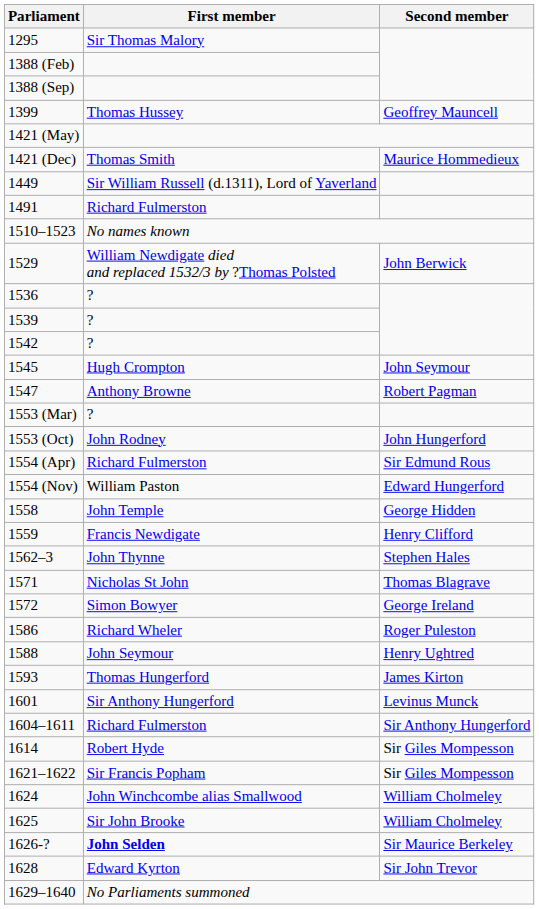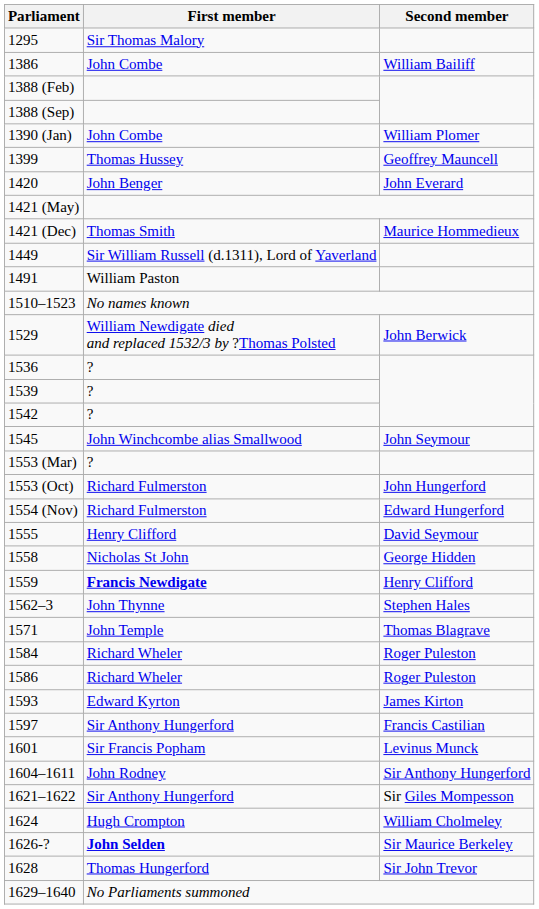 <table class="wikitable">
 <tr>
 <th>Parliament</th>
 <th>First member</th>
 <th>Second member</th>
 </tr>
 <tr>
 <td>1295</td>
 <td><a href='#'>Sir Thomas Malory</a></td>
 </tr>
 <tr>
+<td>1386</td>
+<td><a href='#'>John Combe</a></td>
+<td><a href='#'>William Bailiff</a></td>
+</tr>
+<tr>
 <td>1388 (Feb)</td>
 <td></td>
 </tr>
 <tr>
 <td>1388 (Sep)</td>
 <td></td>
 </tr>
 <tr>
+<td>1390 (Jan)</td>
+<td><a href='#'>John Combe</a></td>
+<td><a href='#'>William Plomer</a></td>
+</tr>
+<tr>
 <td>1399</td>
 <td><a href='#'>Thomas Hussey</a></td>
 <td><a href='#'>Geoffrey Mauncell</a></td>
+</tr>
+<tr>
+<td>1420</td>
+<td><a href='#'>John Benger</a></td>
+<td><a href='#'>John Everard</a></td>
 </tr>
 <tr>
 <td>1421 (May)</td>
 </tr>
 <tr>
 <td>1421 (Dec)</td>
 <td><a href='#'>Thomas Smith</a></td>
 <td><a href='#'>Maurice Hommedieux</a></td>
 </tr>
 <tr>
 <td>1449</td>
 <td><a href='#'>Sir William Russell</a> (d.1311), Lord of <a href='#'>Yaverland</a></td>
 <td></td>
 </tr>
 <tr>
 <td>1491</td>
-<td><a href='#'>Richard Fulmerston</a></td>
+<td>William Paston</td>
 <td></td>
 </tr>
 <tr>
 <td>1510–1523</td>
 <td colspan="2"><em>No names known</em></td>
 </tr>
 <tr>
 <td>1529</td>
 <td><a href='#'>William Newdigate</a> <em>died <br> and replaced 1532/3 by</em> ?<a href='#'>Thomas Polsted</a></td>
 <td><a href='#'>John Berwick</a></td>
 </tr>
 <tr>
 <td>1536</td>
 <td>?</td>
 </tr>
 <tr>
 <td>1539</td>
 <td>?</td>
 </tr>
 <tr>
 <td>1542</td>
 <td>?</td>
 </tr>
 <tr>
 <td>1545</td>
-<td><a href='#'>Hugh Crompton</a></td>
+<td><a href='#'>John Winchcombe alias Smallwood</a></td>
 <td><a href='#'>John Seymour</a></td>
-</tr>
-<tr>
-<td>1547</td>
-<td><a href='#'>Anthony Browne</a></td>
-<td><a href='#'>Robert Pagman</a></td>
 </tr>
 <tr>
 <td>1553 (Mar)</td>
 <td>?</td>
 </tr>
 <tr>
 <td>1553 (Oct)</td>
-<td><a href='#'>John Rodney</a></td>
+<td><a href='#'>Richard Fulmerston</a></td>
 <td><a href='#'>John Hungerford</a></td>
 </tr>
 <tr>
-<td>1554 (Apr)</td>
+<td>1554 (Nov)</td>
 <td><a href='#'>Richard Fulmerston</a></td>
-<td><a href='#'>Sir Edmund Rous</a></td>
-</tr>
-<tr>
-<td>1554 (Nov)</td>
-<td>William Paston</td>
 <td><a href='#'>Edward Hungerford</a></td>
 </tr>
 <tr>
+<td>1555</td>
+<td><a href='#'>Henry Clifford</a></td>
+<td><a href='#'>David Seymour</a></td>
+</tr>
+<tr>
 <td>1558</td>
-<td><a href='#'>John Temple</a></td>
+<td><a href='#'>Nicholas St John</a></td>
 <td><a href='#'>George Hidden</a></td>
 </tr>
 <tr>
 <td>1559</td>
-<td><a href='#'>Francis Newdigate</a></td>
+<td><strong><a href='#'>Francis Newdigate</a></strong></td>
 <td><a href='#'>Henry Clifford</a></td>
 </tr>
 <tr>
 <td>1562–3</td>
 <td><a href='#'>John Thynne</a></td>
 <td><a href='#'>Stephen Hales</a></td>
 </tr>
 <tr>
 <td>1571</td>
-<td><a href='#'>Nicholas St John</a></td>
+<td><a href='#'>John Temple</a></td>
 <td><a href='#'>Thomas Blagrave</a></td>
 </tr>
 <tr>
-<td>1572</td>
-<td><a href='#'>Simon Bowyer</a></td>
-<td><a href='#'>George Ireland</a></td>
+<td>1584</td>
+<td><a href='#'>Richard Wheler</a></td>
+<td><a href='#'>Roger Puleston</a></td>
 </tr>
 <tr>
 <td>1586</td>
 <td><a href='#'>Richard Wheler</a></td>
 <td><a href='#'>Roger Puleston</a></td>
 </tr>
 <tr>
-<td>1588</td>
-<td><a href='#'>John Seymour</a></td>
-<td><a href='#'>Henry Ughtred</a></td>
-</tr>
-<tr>
 <td>1593</td>
-<td><a href='#'>Thomas Hungerford</a></td>
+<td><a href='#'>Edward Kyrton</a></td>
 <td><a href='#'>James Kirton</a></td>
 </tr>
 <tr>
+<td>1597</td>
+<td><a href='#'>Sir Anthony Hungerford</a></td>
+<td><a href='#'>Francis Castilian</a></td>
+</tr>
+<tr>
 <td>1601</td>
-<td><a href='#'>Sir Anthony Hungerford</a></td>
+<td><a href='#'>Sir Francis Popham</a></td>
 <td><a href='#'>Levinus Munck</a></td>
 </tr>
 <tr>
 <td>1604–1611</td>
-<td><a href='#'>Richard Fulmerston</a></td>
+<td><a href='#'>John Rodney</a></td>
 <td><a href='#'>Sir Anthony Hungerford</a></td>
 </tr>
 <tr>
-<td>1614</td>
-<td><a href='#'>Robert Hyde</a></td>
-<td>Sir <a href='#'>Giles Mompesson</a></td>
-</tr>
-<tr>
 <td>1621–1622</td>
-<td><a href='#'>Sir Francis Popham</a></td>
+<td><a href='#'>Sir Anthony Hungerford</a></td>
 <td>Sir <a href='#'>Giles Mompesson</a></td>
 </tr>
 <tr>
 <td>1624</td>
-<td><a href='#'>John Winchcombe alias Smallwood</a></td>
-<td><a href='#'>William Cholmeley</a></td>
-</tr>
-<tr>
-<td>1625</td>
-<td><a href='#'>Sir John Brooke</a></td>
+<td><a href='#'>Hugh Crompton</a></td>
 <td><a href='#'>William Cholmeley</a></td>
 </tr>
 <tr>
 <td>1626-?</td>
 <td><strong><a href='#'>John Selden</a></strong></td>
 <td><a href='#'>Sir Maurice Berkeley</a></td>
 </tr>
 <tr>
 <td>1628</td>
-<td><a href='#'>Edward Kyrton</a></td>
+<td><a href='#'>Thomas Hungerford</a></td>
 <td><a href='#'>Sir John Trevor</a></td>
 </tr>
 <tr>
 <td>1629–1640</td>
 <td colspan ="2"><em>No Parliaments summoned</em></td>
 </tr>
 </table>
